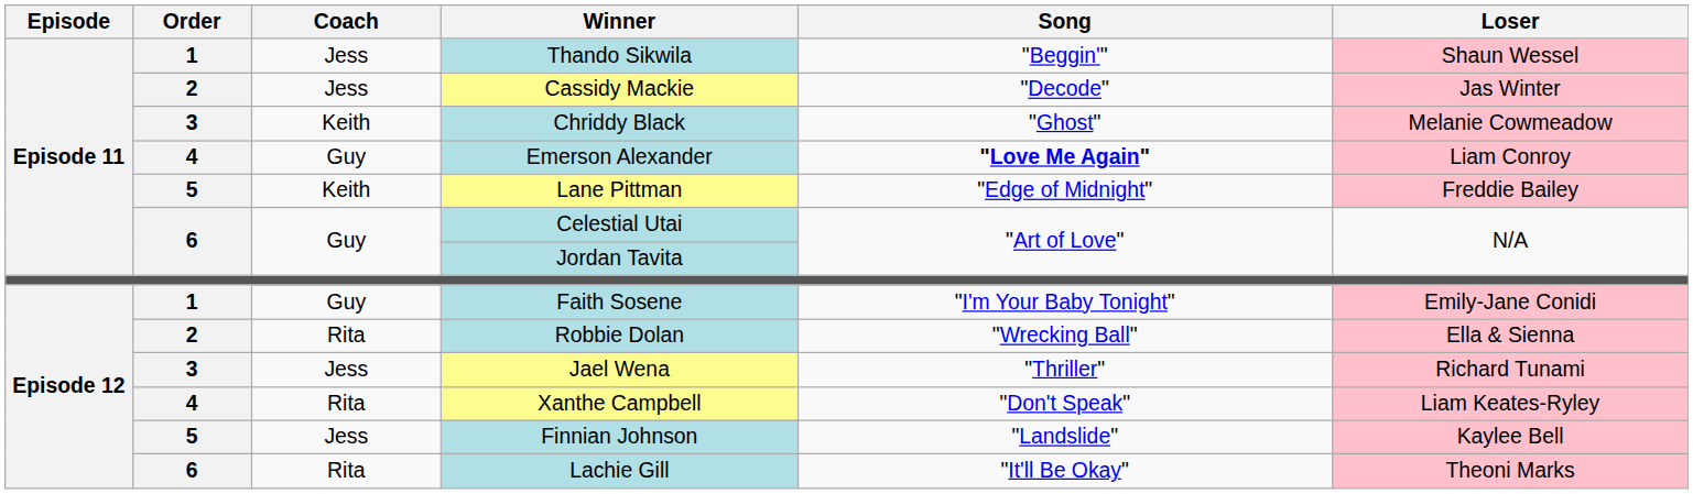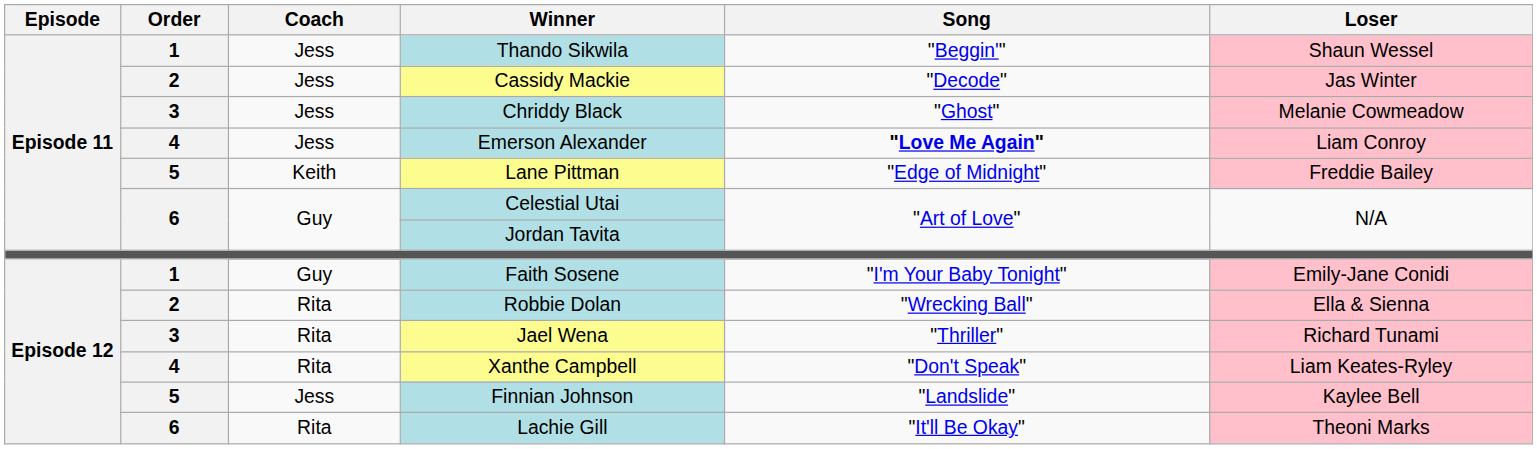 <table class="wikitable" style="text-align: center; width:100%">
 <tr>
 <th style="width:05%">Episode</th>
 <th style="width:05%">Order</th>
 <th style="width:08%">Coach</th>
 <th style="width:15%">Winner</th>
 <th style="width:22.5%">Song</th>
 <th style="width:15%">Loser</th>
 </tr>
 <tr>
 <th rowspan="7" scope="row">Episode 11<br></th>
 <th>1</th>
 <td>Jess</td>
 <td bgcolor="#b0e0e6">Thando Sikwila</td>
 <td>"<a href='#'>Beggin'</a>"</td>
 <td bgcolor="pink">Shaun Wessel</td>
 </tr>
 <tr>
 <th>2</th>
 <td>Jess</td>
 <td bgcolor="#fdfc8f">Cassidy Mackie</td>
 <td>"<a href='#'>Decode</a>"</td>
 <td bgcolor="pink">Jas Winter</td>
 </tr>
 <tr>
 <th>3</th>
-<td>Keith</td>
+<td>Jess</td>
 <td bgcolor="#b0e0e6">Chriddy Black</td>
 <td>"<a href='#'>Ghost</a>"</td>
 <td bgcolor="pink">Melanie Cowmeadow</td>
 </tr>
 <tr>
 <th>4</th>
-<td>Guy</td>
+<td>Jess</td>
 <td bgcolor="#b0e0e6">Emerson Alexander</td>
 <td><strong>"<a href='#'>Love Me Again</a>"</strong></td>
 <td bgcolor="pink">Liam Conroy</td>
 </tr>
 <tr>
 <th>5</th>
 <td>Keith</td>
 <td bgcolor="#fdfc8f">Lane Pittman</td>
 <td>"<a href='#'>Edge of Midnight</a>"</td>
 <td bgcolor="pink">Freddie Bailey</td>
 </tr>
 <tr>
 <th rowspan="2">6</th>
 <td rowspan="2">Guy</td>
 <td bgcolor="#b0e0e6">Celestial Utai</td>
 <td rowspan="2">"<a href='#'>Art of Love</a>"</td>
 <td rowspan="2">N/A</td>
 </tr>
 <tr>
 <td bgcolor="#b0e0e6">Jordan Tavita</td>
 </tr>
 <tr>
 <td colspan="6" style="background:#555"></td>
 </tr>
 <tr>
 <th scope="row" rowspan="6">Episode 12<br></th>
 <th>1</th>
 <td>Guy</td>
 <td bgcolor="#b0e0e6">Faith Sosene</td>
 <td>"<a href='#'>I'm Your Baby Tonight</a>"</td>
 <td bgcolor="pink">Emily-Jane Conidi</td>
 </tr>
 <tr>
 <th>2</th>
 <td>Rita</td>
 <td bgcolor="#b0e0e6">Robbie Dolan</td>
 <td>"<a href='#'>Wrecking Ball</a>"</td>
 <td bgcolor="pink">Ella & Sienna</td>
 </tr>
 <tr>
 <th>3</th>
-<td>Jess</td>
+<td>Rita</td>
 <td bgcolor="#fdfc8f">Jael Wena</td>
 <td>"<a href='#'>Thriller</a>"</td>
 <td bgcolor="pink">Richard Tunami</td>
 </tr>
 <tr>
 <th>4</th>
 <td>Rita</td>
 <td bgcolor="#fdfc8f">Xanthe Campbell</td>
 <td>"<a href='#'>Don't Speak</a>"</td>
 <td bgcolor="pink">Liam Keates-Ryley</td>
 </tr>
 <tr>
 <th>5</th>
 <td>Jess</td>
 <td bgcolor="#b0e0e6">Finnian Johnson</td>
 <td>"<a href='#'>Landslide</a>"</td>
 <td bgcolor="pink">Kaylee Bell</td>
 </tr>
 <tr>
 <th>6</th>
 <td>Rita</td>
 <td bgcolor="#b0e0e6">Lachie Gill</td>
 <td>"<a href='#'>It'll Be Okay</a>"</td>
 <td bgcolor="pink">Theoni Marks</td>
 </tr>
 </table>
